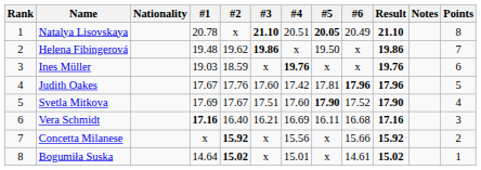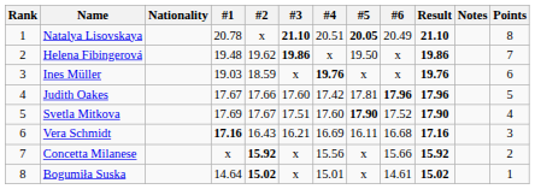 <table class="wikitable sortable" style="text-align:center">
 <tr>
 <th>Rank</th>
 <th>Name</th>
 <th>Nationality</th>
 <th>#1</th>
 <th>#2</th>
 <th>#3</th>
 <th>#4</th>
 <th>#5</th>
 <th>#6</th>
 <th>Result</th>
 <th>Notes</th>
 <th>Points</th>
 </tr>
 <tr>
 <td>1</td>
 <td align=left><a href='#'>Natalya Lisovskaya</a></td>
 <td align=left></td>
 <td>20.78</td>
 <td>x</td>
 <td><strong>21.10</strong></td>
 <td>20.51</td>
 <td><strong>20.05</strong></td>
 <td>20.49</td>
 <td><strong>21.10</strong></td>
 <td></td>
 <td>8</td>
 </tr>
 <tr>
 <td>2</td>
 <td align=left><a href='#'>Helena Fibingerová</a></td>
 <td align=left></td>
 <td>19.48</td>
 <td>19.62</td>
 <td><strong>19.86</strong></td>
 <td>x</td>
 <td>19.50</td>
 <td>x</td>
 <td><strong>19.86</strong></td>
 <td></td>
 <td>7</td>
 </tr>
 <tr>
 <td>3</td>
 <td align=left><a href='#'>Ines Müller</a></td>
 <td align=left></td>
 <td>19.03</td>
 <td>18.59</td>
 <td>x</td>
 <td><strong>19.76</strong></td>
 <td>x</td>
 <td>x</td>
 <td><strong>19.76</strong></td>
 <td></td>
 <td>6</td>
 </tr>
 <tr>
 <td>4</td>
 <td align=left><a href='#'>Judith Oakes</a></td>
 <td align=left></td>
 <td>17.67</td>
-<td>17.76</td>
+<td>17.66</td>
 <td>17.60</td>
 <td>17.42</td>
 <td>17.81</td>
 <td><strong>17.96</strong></td>
 <td><strong>17.96</strong></td>
 <td></td>
 <td>5</td>
 </tr>
 <tr>
 <td>5</td>
 <td align=left><a href='#'>Svetla Mitkova</a></td>
 <td align=left></td>
 <td>17.69</td>
 <td>17.67</td>
 <td>17.51</td>
 <td>17.60</td>
 <td><strong>17.90</strong></td>
 <td>17.52</td>
 <td><strong>17.90</strong></td>
 <td></td>
 <td>4</td>
 </tr>
 <tr>
 <td>6</td>
 <td align=left><a href='#'>Vera Schmidt</a></td>
 <td align=left></td>
 <td><strong>17.16</strong></td>
-<td>16.40</td>
+<td>16.43</td>
 <td>16.21</td>
 <td>16.69</td>
 <td>16.11</td>
 <td>16.68</td>
 <td><strong>17.16</strong></td>
 <td></td>
 <td>3</td>
 </tr>
 <tr>
 <td>7</td>
 <td align=left><a href='#'>Concetta Milanese</a></td>
 <td align=left></td>
 <td>x</td>
 <td><strong>15.92</strong></td>
 <td>x</td>
 <td>15.56</td>
 <td>x</td>
 <td>15.66</td>
 <td><strong>15.92</strong></td>
 <td></td>
 <td>2</td>
 </tr>
 <tr>
 <td>8</td>
 <td align=left><a href='#'>Bogumiła Suska</a></td>
 <td align=left></td>
 <td>14.64</td>
 <td><strong>15.02</strong></td>
 <td>x</td>
 <td>15.01</td>
 <td>x</td>
 <td>14.61</td>
 <td><strong>15.02</strong></td>
 <td></td>
 <td>1</td>
 </tr>
 </table>
